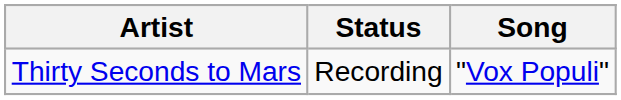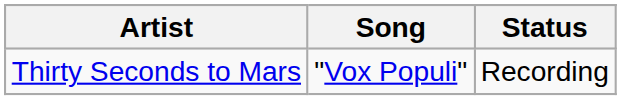 <table class="wikitable" style="font-size: 85%">
 <tr>
 <th>Artist</th>
+<th>Song</th>
 <th>Status</th>
-<th>Song</th>
 </tr>
 <tr>
 <td> <a href='#'>Thirty Seconds to Mars</a></td>
+<td>"<a href='#'>Vox Populi</a>"</td>
 <td>Recording</td>
-<td>"<a href='#'>Vox Populi</a>"</td>
 </tr>
 </table>
